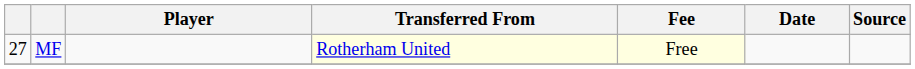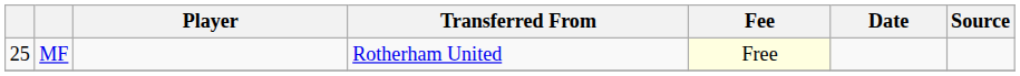 <table class="wikitable plainrowheaders sortable" style="font-size:95%">
 <tr>
 <th></th>
 <th></th>
 <th scope="col" style="width:200px;">Player</th>
 <th scope="col" style="width:250px;">Transferred From</th>
 <th scope="col" style="width:100px;">Fee</th>
 <th scope="col" style="width:80px;">Date</th>
 <th>Source</th>
 </tr>
 <tr>
-<td align=center>27</td>
+<td align=center>25</td>
 <td align=center><a href='#'>MF</a></td>
 <td></td>
-<td style="background: lightyellow;"> <a href='#'>Rotherham United</a></td>
+<td> <a href='#'>Rotherham United</a></td>
 <td align=center style="background: lightyellow;">Free</td>
 <td align=center></td>
 <td align=center></td>
 </tr>
 <tr>
 </tr>
 </table>
